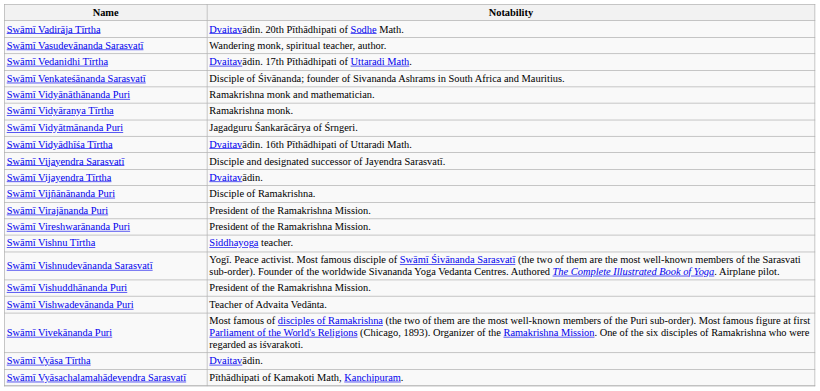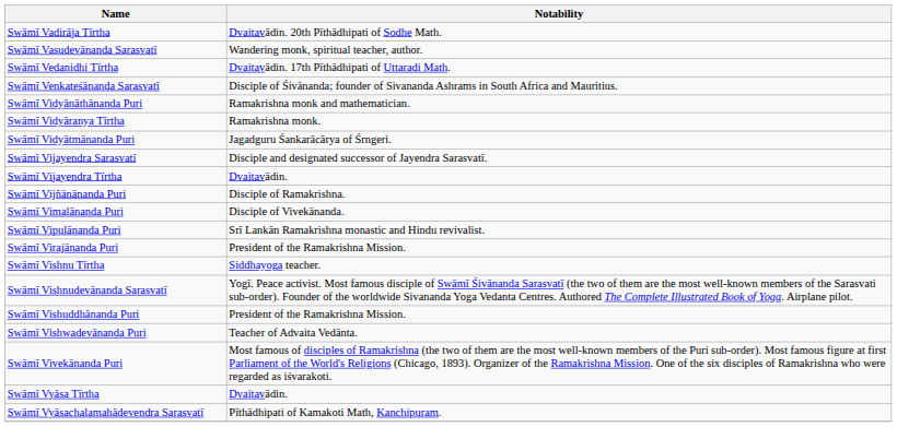 <table class="wikitable">
 <tr>
 <th width=25%>Name</th>
 <th>Notability</th>
 </tr>
 <tr>
 <td><a href='#'>Swāmī Vadirāja Tīrtha</a></td>
 <td><a href='#'>Dvaitav</a>ādin. 20th Pīthādhipati of <a href='#'>Sodhe</a> Math.</td>
 </tr>
 <tr>
 <td><a href='#'>Swāmī Vasudevānanda Sarasvatī</a></td>
 <td>Wandering monk, spiritual teacher, author.</td>
 </tr>
 <tr>
 <td><a href='#'>Swāmī Vedanidhi Tīrtha</a></td>
 <td><a href='#'>Dvaitav</a>ādin. 17th Pīthādhipati of <a href='#'>Uttaradi Math</a>.</td>
 </tr>
 <tr>
 <td><a href='#'>Swāmī Venkateśānanda Sarasvatī</a></td>
 <td>Disciple of Śivānanda; founder of Sivananda Ashrams in South Africa and Mauritius.</td>
 </tr>
 <tr>
 <td><a href='#'>Swāmī Vidyānāthānanda Puri</a></td>
 <td>Ramakrishna monk and mathematician.</td>
 </tr>
 <tr>
 <td><a href='#'>Swāmī Vidyāranya Tīrtha</a></td>
 <td>Ramakrishna monk.</td>
 </tr>
 <tr>
 <td><a href='#'>Swāmī Vidyātmānanda Puri</a></td>
 <td>Jagadguru Śankarācārya of Śrngeri.</td>
 </tr>
 <tr>
-<td><a href='#'>Swāmī Vidyādhīśa Tīrtha</a></td>
-<td><a href='#'>Dvaitav</a>ādin. 16th Pīthādhipati of Uttaradi Math.</td>
-</tr>
-<tr>
 <td><a href='#'>Swāmī Vijayendra Sarasvatī</a></td>
 <td>Disciple and designated successor of Jayendra Sarasvatī.</td>
 </tr>
 <tr>
 <td><a href='#'>Swāmī Vijayendra Tīrtha</a></td>
 <td><a href='#'>Dvaitav</a>ādin.</td>
 </tr>
 <tr>
 <td><a href='#'>Swāmī Vijñānānanda Puri</a></td>
 <td>Disciple of Ramakrishna.</td>
 </tr>
 <tr>
-<td><a href='#'>Swāmī Virajānanda Puri</a></td>
-<td>President of the Ramakrishna Mission.</td>
+<td><a href='#'>Swāmī Vimalānanda Puri</a></td>
+<td>Disciple of Vivekānanda.</td>
 </tr>
 <tr>
-<td><a href='#'>Swāmī Vireshwarānanda Puri</a></td>
+<td><a href='#'>Swāmī Vipulānanda Puri</a></td>
+<td>Srī Lankān Ramakrishna monastic and Hindu revivalist.</td>
+</tr>
+<tr>
+<td><a href='#'>Swāmī Virajānanda Puri</a></td>
 <td>President of the Ramakrishna Mission.</td>
 </tr>
 <tr>
 <td><a href='#'>Swāmī Vishnu Tīrtha</a></td>
 <td><a href='#'>Siddhayoga</a> teacher.</td>
 </tr>
 <tr>
 <td><a href='#'>Swāmī Vishnudevānanda Sarasvatī</a></td>
 <td>Yogī. Peace activist. Most famous disciple of <a href='#'>Swāmī Śivānanda Sarasvatī</a> (the two of them are the most well-known members of the Sarasvati sub-order). Founder of the worldwide Sivananda Yoga Vedanta Centres. Authored <em><a href='#'>The Complete Illustrated Book of Yoga</a></em>. Airplane pilot.</td>
 </tr>
 <tr>
 <td><a href='#'>Swāmī Vishuddhānanda Puri</a></td>
 <td>President of the Ramakrishna Mission.</td>
 </tr>
 <tr>
 <td><a href='#'>Swāmī Vishwadevānanda Puri</a></td>
 <td>Teacher of Advaita Vedānta.</td>
 </tr>
 <tr>
 <td><a href='#'>Swāmī Vivekānanda Puri</a></td>
 <td>Most famous of <a href='#'>disciples of Ramakrishna</a> (the two of them are the most well-known members of the Puri sub-order). Most famous figure at first <a href='#'>Parliament of the World's Religions</a> (Chicago, 1893). Organizer of the <a href='#'>Ramakrishna Mission</a>. One of the six disciples of Ramakrishna who were regarded as iśvarakoti.</td>
 </tr>
 <tr>
 <td><a href='#'>Swāmī Vyāsa Tīrtha</a></td>
 <td><a href='#'>Dvaitav</a>ādin.</td>
 </tr>
 <tr>
 <td><a href='#'>Swāmī Vyāsachalamahādevendra Sarasvatī</a></td>
 <td>Pīthādhipati of Kamakoti Math, <a href='#'>Kanchipuram</a>.</td>
 </tr>
 <tr>
 </tr>
 </table>
